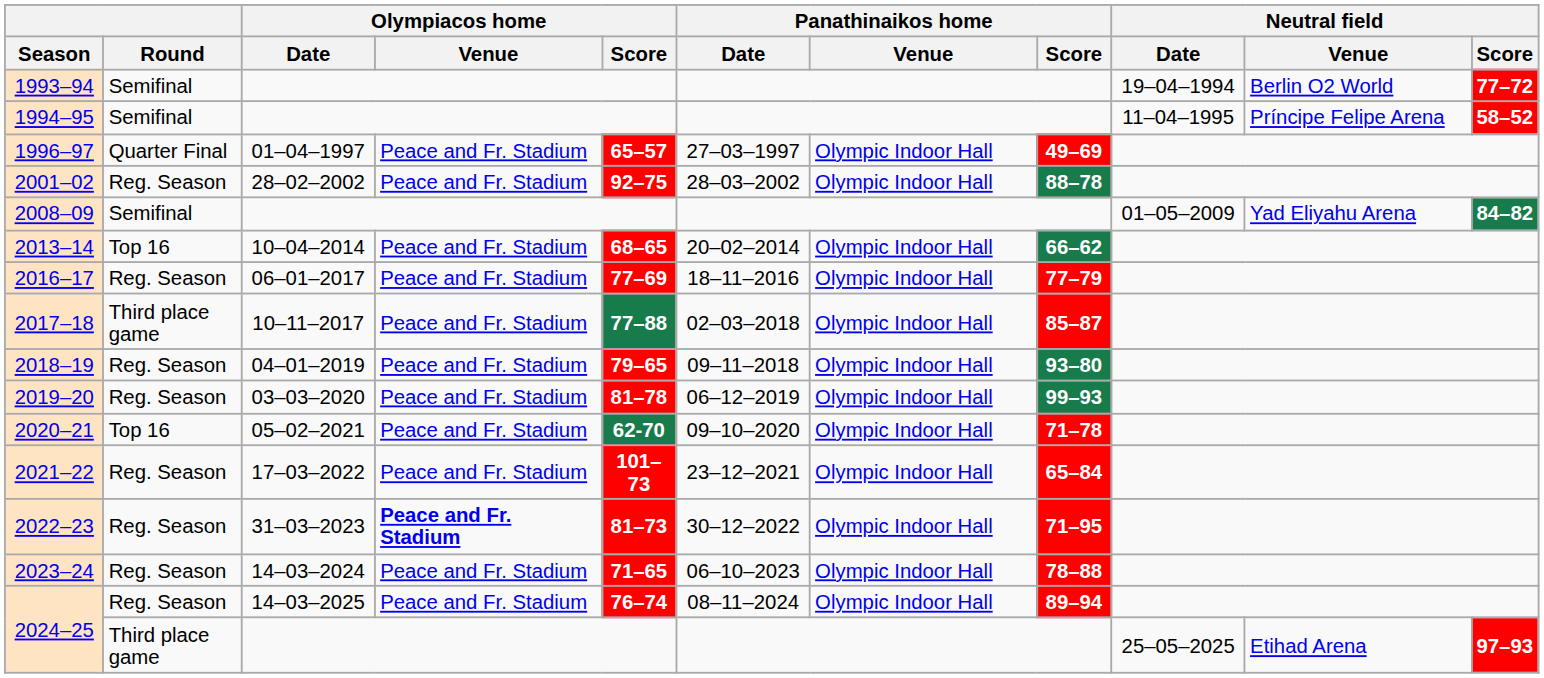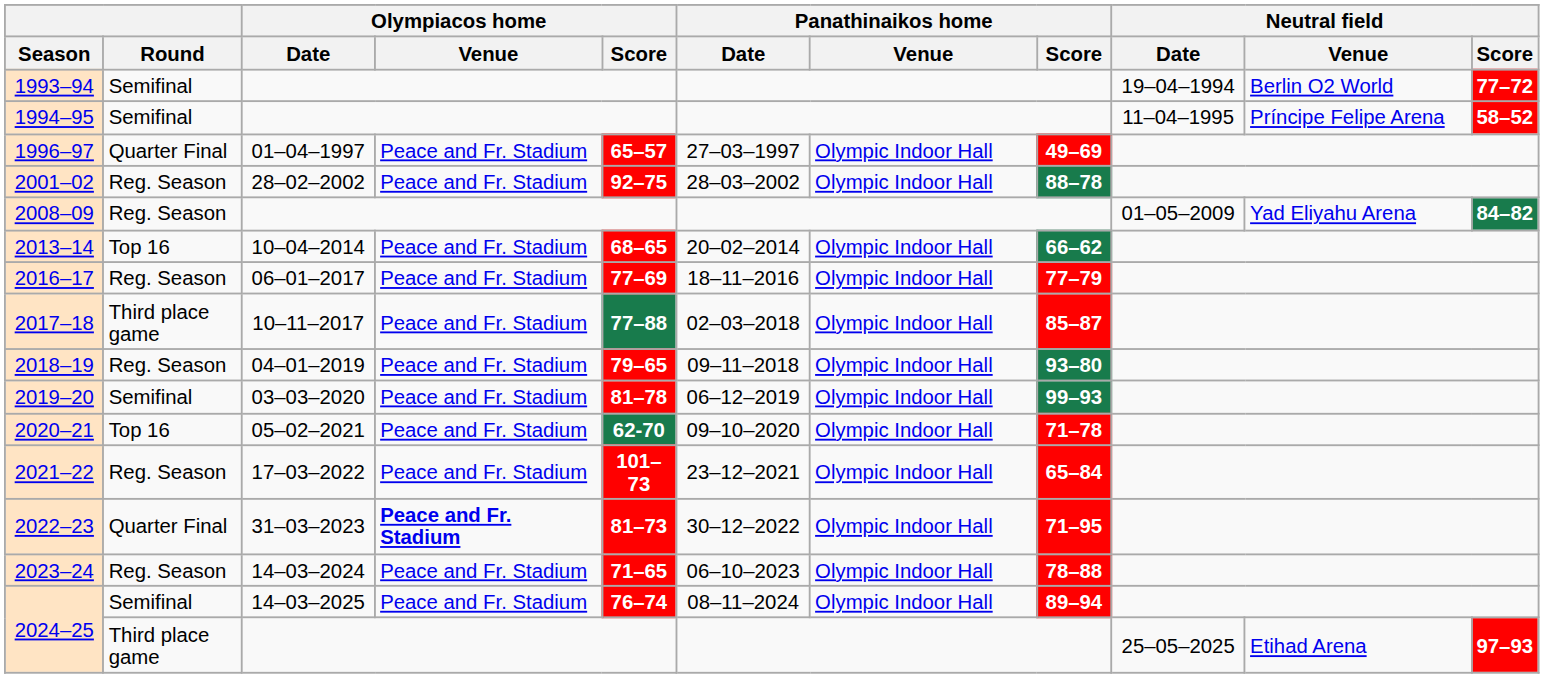 <table class="wikitable" style="text-align: center; font-size: 11px">
 <tr bgcolor=#f5f5f5>
 <th colspan=2></th>
 <th colspan=3>Olympiacos home</th>
 <th colspan=3>Panathinaikos home</th>
 <th colspan=3>Neutral field</th>
 </tr>
 <tr>
 <th width="48">Season</th>
 <th width="69">Round</th>
 <th width="67">Date</th>
 <th width="117">Venue</th>
 <th width="35">Score</th>
 <th width="67">Date</th>
 <th width="117">Venue</th>
 <th width="35">Score</th>
 <th width="67">Date</th>
 <th width="117">Venue</th>
 <th width="27">Score</th>
 </tr>
 <tr>
 <td bgcolor=#ffe4c4><a href='#'>1993–94</a></td>
 <td align="left">Semifinal</td>
 <td colspan="3"></td>
 <td colspan="3"></td>
 <td>19–04–1994</td>
 <td align="left"><a href='#'>Berlin O2 World</a></td>
 <td style="color:#ffffff;background:#ff0000"><strong>77–72</strong></td>
 </tr>
 <tr>
 <td bgcolor=#ffe4c4><a href='#'>1994–95</a></td>
 <td align="left">Semifinal</td>
 <td colspan="3"></td>
 <td colspan="3"></td>
 <td>11–04–1995</td>
 <td align="left"><a href='#'>Príncipe Felipe Arena</a></td>
 <td style="color:#ffffff;background:#ff0000"><strong>58–52</strong></td>
 </tr>
 <tr>
 <td bgcolor=#ffe4c4><a href='#'>1996–97</a></td>
 <td align="left">Quarter Final</td>
 <td>01–04–1997</td>
 <td align="left"><a href='#'>Peace and Fr. Stadium</a></td>
 <td style="color:#ffffff;background:#ff0000"><strong>65–57</strong></td>
 <td>27–03–1997</td>
 <td align="left"><a href='#'>Olympic Indoor Hall</a></td>
 <td style="color:#ffffff;background:#ff0000"><strong>49–69</strong></td>
 <td colspan="3"></td>
 </tr>
 <tr>
 <td bgcolor=#ffe4c4><a href='#'>2001–02</a></td>
 <td align="left">Reg. Season</td>
 <td>28–02–2002</td>
 <td align="left"><a href='#'>Peace and Fr. Stadium</a></td>
 <td style="color:#ffffff;background:#ff0000"><strong>92–75</strong></td>
 <td>28–03–2002</td>
 <td align="left"><a href='#'>Olympic Indoor Hall</a></td>
 <td style="color:#ffffff;background:#187B4C"><strong>88–78</strong></td>
 <td colspan="3"></td>
 </tr>
 <tr>
 <td bgcolor=#ffe4c4><a href='#'>2008–09</a></td>
-<td align="left">Semifinal</td>
+<td align="left">Reg. Season</td>
 <td colspan="3"></td>
 <td colspan="3"></td>
 <td>01–05–2009</td>
 <td align="left"><a href='#'>Yad Eliyahu Arena</a></td>
 <td style="color:#ffffff;background:#187B4C"><strong>84–82</strong></td>
 </tr>
 <tr>
 <td bgcolor=#ffe4c4><a href='#'>2013–14</a></td>
 <td align="left">Top 16</td>
 <td>10–04–2014</td>
 <td align="left"><a href='#'>Peace and Fr. Stadium</a></td>
 <td style="color:#ffffff;background:#ff0000"><strong>68–65</strong></td>
 <td>20–02–2014</td>
 <td align="left"><a href='#'>Olympic Indoor Hall</a></td>
 <td style="color:#ffffff;background:#187B4C"><strong>66–62</strong></td>
 <td colspan="3"></td>
 </tr>
 <tr>
 <td bgcolor=#ffe4c4><a href='#'>2016–17</a></td>
 <td align="left">Reg. Season</td>
 <td>06–01–2017</td>
 <td align="left"><a href='#'>Peace and Fr. Stadium</a></td>
 <td style="color:#ffffff;background:#ff0000"><strong>77–69</strong></td>
 <td>18–11–2016</td>
 <td align="left"><a href='#'>Olympic Indoor Hall</a></td>
 <td style="color:#ffffff;background:#ff0000"><strong>77–79</strong></td>
 <td colspan="3"></td>
 </tr>
 <tr>
 <td bgcolor=#ffe4c4><a href='#'>2017–18</a></td>
 <td align="left">Third place game</td>
 <td>10–11–2017</td>
 <td align="left"><a href='#'>Peace and Fr. Stadium</a></td>
 <td style="color:white; background:#187B4C;"><strong>77–88</strong></td>
 <td>02–03–2018</td>
 <td align="left"><a href='#'>Olympic Indoor Hall</a></td>
 <td style="color:#ffffff;background:#ff0000"><strong>85–87</strong></td>
 <td colspan="3"></td>
 </tr>
 <tr>
 <td bgcolor=#ffe4c4><a href='#'>2018–19</a></td>
 <td align="left">Reg. Season</td>
 <td>04–01–2019</td>
 <td align="left"><a href='#'>Peace and Fr. Stadium</a></td>
 <td style="color:#ffffff;background:#ff0000"><strong>79–65</strong></td>
 <td>09–11–2018</td>
 <td align="left"><a href='#'>Olympic Indoor Hall</a></td>
 <td style="color:#ffffff;background:#187B4C"><strong>93–80</strong></td>
 <td colspan="3"></td>
 </tr>
 <tr>
 <td bgcolor=#ffe4c4><a href='#'>2019–20</a></td>
-<td align="left">Reg. Season</td>
+<td align="left">Semifinal</td>
 <td>03–03–2020</td>
 <td align="left"><a href='#'>Peace and Fr. Stadium</a></td>
 <td style="color:#ffffff;background:#ff0000"><strong>81–78</strong></td>
 <td>06–12–2019</td>
 <td align="left"><a href='#'>Olympic Indoor Hall</a></td>
 <td style="color:#ffffff;background:#187B4C"><strong>99–93</strong></td>
 <td colspan="3"></td>
 </tr>
 <tr>
 <td bgcolor=#ffe4c4><a href='#'>2020–21</a></td>
 <td align="left">Top 16</td>
 <td>05–02–2021</td>
 <td align="left"><a href='#'>Peace and Fr. Stadium</a></td>
 <td style="color:#ffffff;background:#187B4C"><strong>62-70</strong></td>
 <td>09–10–2020</td>
 <td align="left"><a href='#'>Olympic Indoor Hall</a></td>
 <td style="color:white; background:#f00;"><strong>71–78</strong></td>
 <td colspan="3"></td>
 </tr>
 <tr>
 <td bgcolor=#ffe4c4><a href='#'>2021–22</a></td>
 <td align="left">Reg. Season</td>
 <td>17–03–2022</td>
 <td align="left"><a href='#'>Peace and Fr. Stadium</a></td>
 <td style="color:#ffffff;background:#ff0000"><strong>101–73</strong></td>
 <td>23–12–2021</td>
 <td align="left"><a href='#'>Olympic Indoor Hall</a></td>
 <td style="color:white; background:#f00;"><strong>65–84</strong></td>
 <td colspan="3"></td>
 </tr>
 <tr>
 <td bgcolor=#ffe4c4><a href='#'>2022–23</a></td>
-<td align="left">Reg. Season</td>
+<td align="left">Quarter Final</td>
 <td>31–03–2023</td>
 <td align="left"><strong><a href='#'>Peace and Fr. Stadium</a></strong></td>
 <td style="color:#ffffff;background:#f00;"><strong>81–73</strong></td>
 <td>30–12–2022</td>
 <td align="left"><a href='#'>Olympic Indoor Hall</a></td>
 <td style="color:white; background:#f00;"><strong>71–95</strong></td>
 <td colspan="3"></td>
 </tr>
 <tr>
 <td bgcolor=#ffe4c4><a href='#'>2023–24</a></td>
 <td align="left">Reg. Season</td>
 <td>14–03–2024</td>
 <td align="left"><a href='#'>Peace and Fr. Stadium</a></td>
 <td style="color:#ffffff;background:#ff0000"><strong>71–65</strong></td>
 <td>06–10–2023</td>
 <td align="left"><a href='#'>Olympic Indoor Hall</a></td>
 <td style="color:white; background:#f00;"><strong>78–88</strong></td>
 <td colspan="3"></td>
 </tr>
 <tr>
 <td bgcolor=#ffe4c4 rowspan="2"><a href='#'>2024–25</a></td>
-<td align="left">Reg. Season</td>
+<td align="left">Semifinal</td>
 <td>14–03–2025</td>
 <td align="left"><a href='#'>Peace and Fr. Stadium</a></td>
 <td style="color:#ffffff;background:#ff0000"><strong>76–74</strong></td>
 <td>08–11–2024</td>
 <td align="left"><a href='#'>Olympic Indoor Hall</a></td>
 <td style="color:white; background:#f00;"><strong>89–94</strong></td>
 <td colspan="3"></td>
 </tr>
 <tr>
 <td align="left">Third place game</td>
 <td colspan="3"></td>
 <td colspan="3"></td>
 <td>25–05–2025</td>
 <td align="left"><a href='#'>Etihad Arena</a></td>
 <td style="color:white; background:#f00;"><strong>97–93</strong></td>
 </tr>
 </table>
